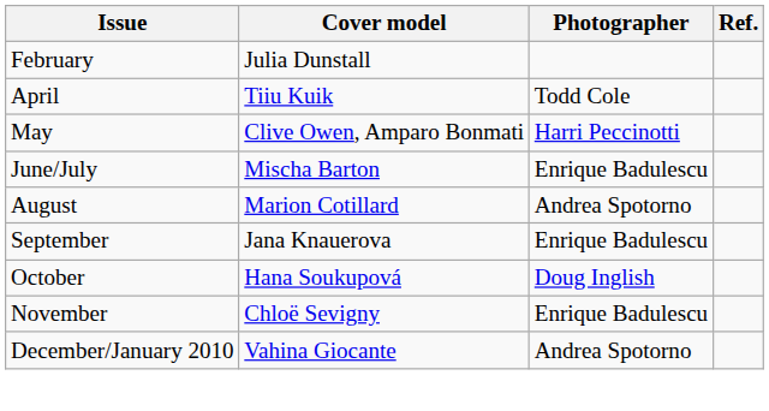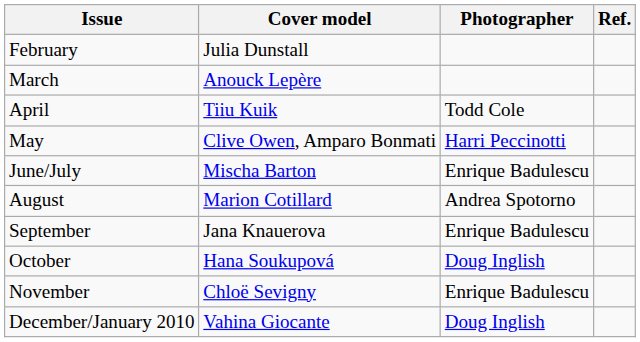 <table class="wikitable">
 <tr>
 <th>Issue</th>
 <th>Cover model</th>
 <th>Photographer</th>
 <th>Ref.</th>
 </tr>
 <tr>
 <td>February</td>
 <td>Julia Dunstall</td>
+<td></td>
+<td></td>
+</tr>
+<tr>
+<td>March</td>
+<td><a href='#'>Anouck Lepère</a></td>
 <td></td>
 <td></td>
 </tr>
 <tr>
 <td>April</td>
 <td><a href='#'>Tiiu Kuik</a></td>
 <td>Todd Cole</td>
 <td></td>
 </tr>
 <tr>
 <td>May</td>
 <td><a href='#'>Clive Owen</a>, Amparo Bonmati</td>
 <td><a href='#'>Harri Peccinotti</a></td>
 <td></td>
 </tr>
 <tr>
 <td>June/July</td>
 <td><a href='#'>Mischa Barton</a></td>
 <td>Enrique Badulescu</td>
 <td></td>
 </tr>
 <tr>
 <td>August</td>
 <td><a href='#'>Marion Cotillard</a></td>
 <td>Andrea Spotorno</td>
 <td></td>
 </tr>
 <tr>
 <td>September</td>
 <td>Jana Knauerova</td>
 <td>Enrique Badulescu</td>
 <td></td>
 </tr>
 <tr>
 <td>October</td>
 <td><a href='#'>Hana Soukupová</a></td>
 <td><a href='#'>Doug Inglish</a></td>
 <td></td>
 </tr>
 <tr>
 <td>November</td>
 <td><a href='#'>Chloë Sevigny</a></td>
 <td>Enrique Badulescu</td>
 <td></td>
 </tr>
 <tr>
 <td>December/January 2010</td>
 <td><a href='#'>Vahina Giocante</a></td>
-<td>Andrea Spotorno</td>
+<td><a href='#'>Doug Inglish</a></td>
 <td></td>
 </tr>
 </table>
